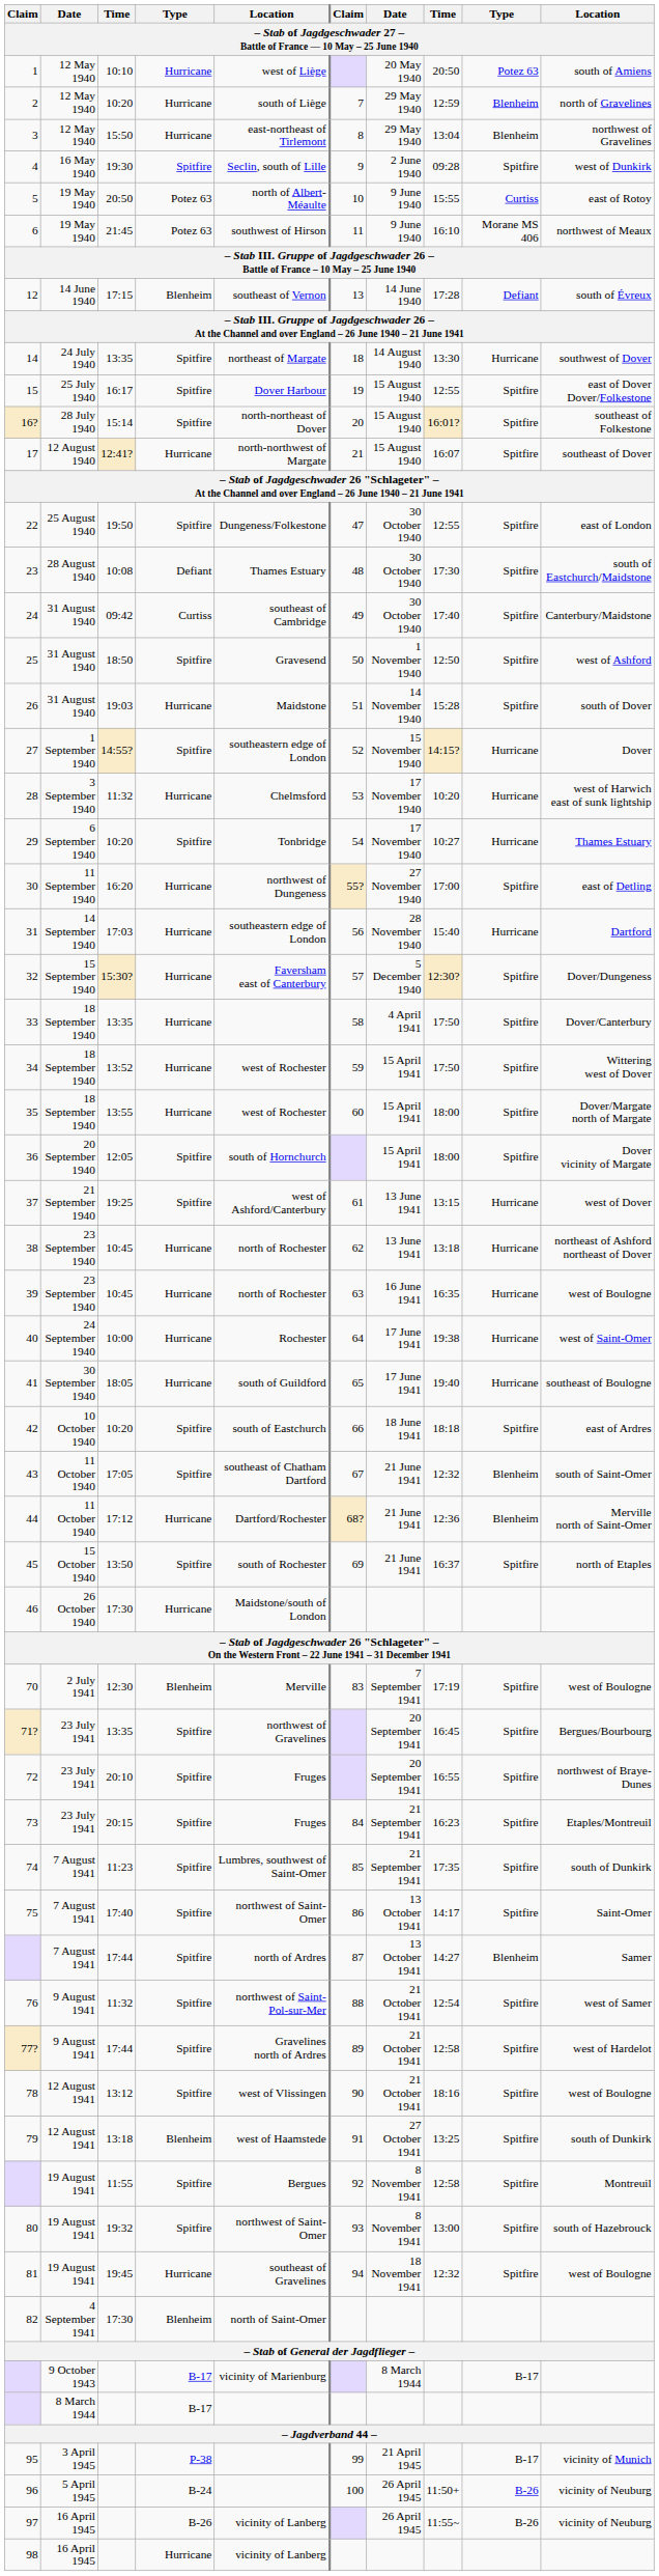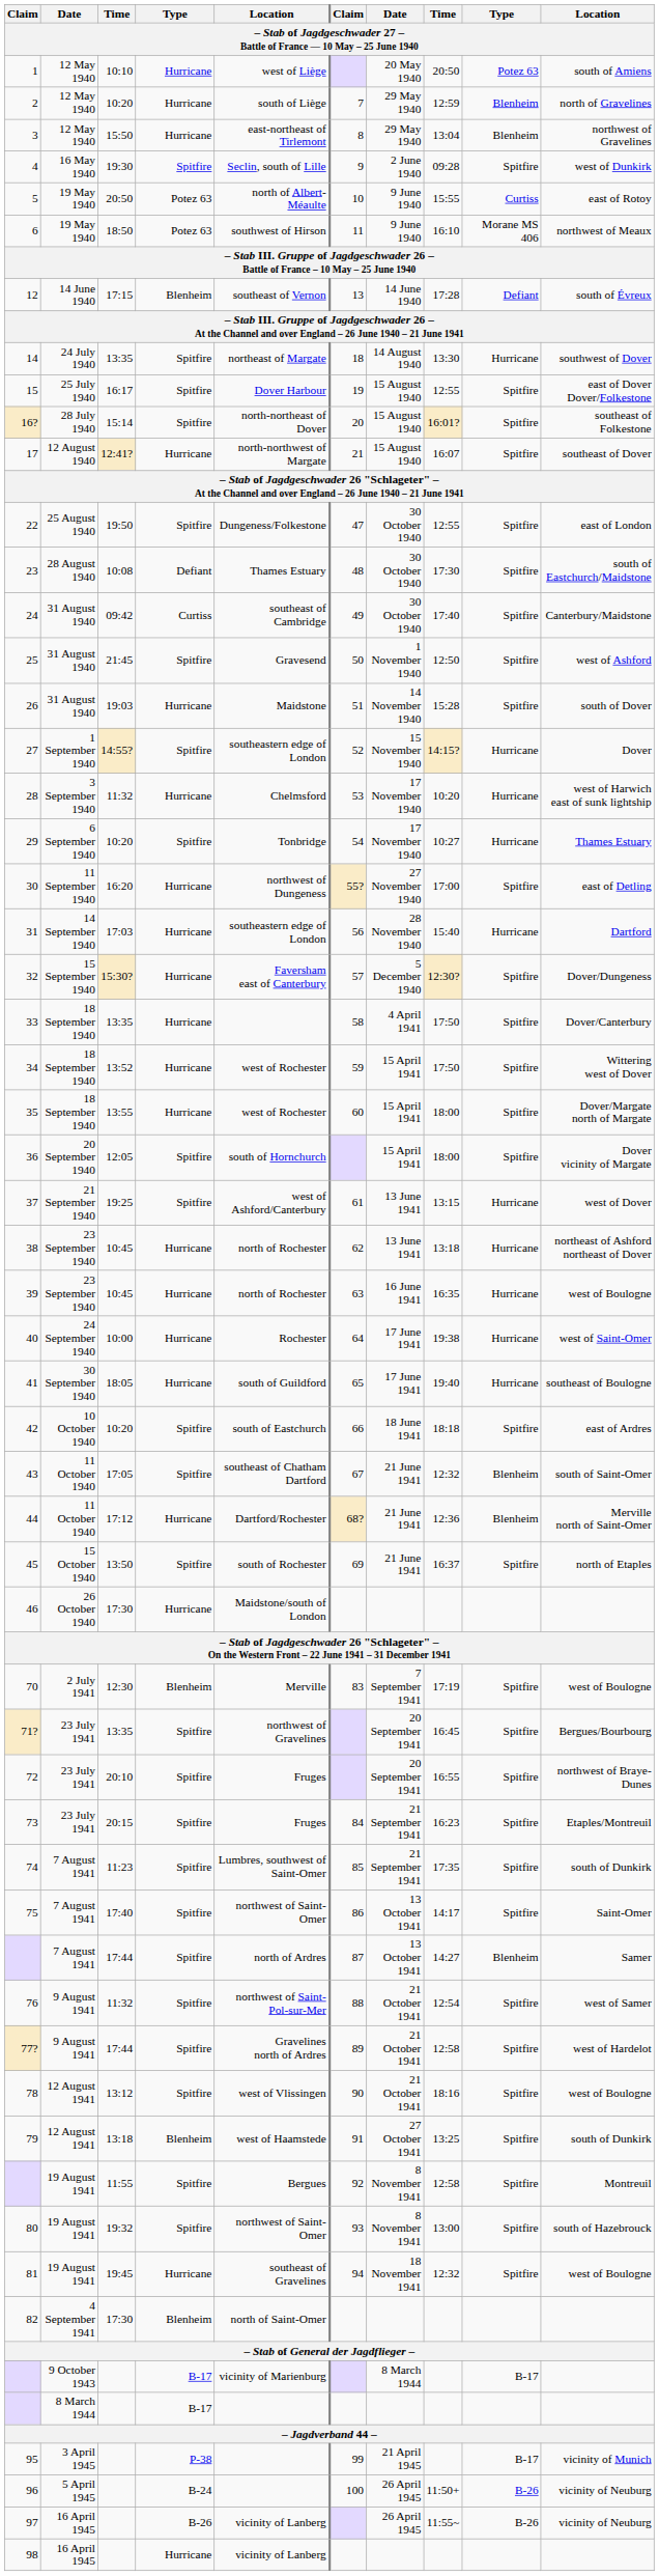 <table class="wikitable plainrowheaders" style="margin-left: auto; margin-right: auto; border: none; text-align:right; width: 100%;">
 <tr>
 <th scope="col">Claim</th>
 <th scope="col">Date</th>
 <th scope="col">Time</th>
 <th scope="col" width="100px">Type</th>
 <th scope="col">Location</th>
 <th scope="col" style="border-left: 3px solid grey;">Claim</th>
 <th scope="col">Date</th>
 <th scope="col">Time</th>
 <th scope="col" width="100px">Type</th>
 <th scope="col">Location</th>
 </tr>
 <tr>
 <th colspan="10">– <em>Stab</em> of <em>Jagdgeschwader</em> 27 –<br><small>Battle of France — 10 May – 25 June 1940</small></th>
 </tr>
 <tr>
 <td>1</td>
 <td>12 May 1940</td>
 <td>10:10</td>
 <td><a href='#'>Hurricane</a></td>
 <td> west of <a href='#'>Liège</a></td>
 <td style="border-left: 3px solid grey; background:#e3d9ff;"></td>
 <td>20 May 1940</td>
 <td>20:50</td>
 <td><a href='#'>Potez 63</a></td>
 <td>south of <a href='#'>Amiens</a></td>
 </tr>
 <tr>
 <td>2</td>
 <td>12 May 1940</td>
 <td>10:20</td>
 <td>Hurricane</td>
 <td> south of Liège</td>
 <td style="border-left: 3px solid grey;">7</td>
 <td>29 May 1940</td>
 <td>12:59</td>
 <td><a href='#'>Blenheim</a></td>
 <td> north of <a href='#'>Gravelines</a></td>
 </tr>
 <tr>
 <td>3</td>
 <td>12 May 1940</td>
 <td>15:50</td>
 <td>Hurricane</td>
 <td> east-northeast of <a href='#'>Tirlemont</a></td>
 <td style="border-left: 3px solid grey;">8</td>
 <td>29 May 1940</td>
 <td>13:04</td>
 <td>Blenheim</td>
 <td> northwest of Gravelines</td>
 </tr>
 <tr>
 <td>4</td>
 <td>16 May 1940</td>
 <td>19:30</td>
 <td><a href='#'>Spitfire</a></td>
 <td><a href='#'>Seclin</a>,  south of <a href='#'>Lille</a></td>
 <td style="border-left: 3px solid grey;">9</td>
 <td>2 June 1940</td>
 <td>09:28</td>
 <td>Spitfire</td>
 <td>west of <a href='#'>Dunkirk</a></td>
 </tr>
 <tr>
 <td>5</td>
 <td>19 May 1940</td>
 <td>20:50</td>
 <td>Potez 63</td>
 <td>north of <a href='#'>Albert</a>-<a href='#'>Méaulte</a></td>
 <td style="border-left: 3px solid grey;">10</td>
 <td>9 June 1940</td>
 <td>15:55</td>
 <td><a href='#'>Curtiss</a></td>
 <td>east of Rotoy</td>
 </tr>
 <tr>
 <td>6</td>
 <td>19 May 1940</td>
-<td>21:45</td>
+<td>18:50</td>
 <td>Potez 63</td>
 <td>southwest of Hirson</td>
 <td style="border-left: 3px solid grey;">11</td>
 <td>9 June 1940</td>
 <td>16:10</td>
 <td>Morane MS 406</td>
 <td> northwest of Meaux</td>
 </tr>
 <tr>
 <th colspan="10">– <em>Stab</em> III. <em>Gruppe</em> of <em>Jagdgeschwader</em> 26 –<br><small>Battle of France – 10 May – 25 June 1940</small></th>
 </tr>
 <tr>
 <td>12</td>
 <td>14 June 1940</td>
 <td>17:15</td>
 <td>Blenheim</td>
 <td> southeast of <a href='#'>Vernon</a></td>
 <td style="border-left: 3px solid grey;">13</td>
 <td>14 June 1940</td>
 <td>17:28</td>
 <td><a href='#'>Defiant</a></td>
 <td> south of <a href='#'>Évreux</a></td>
 </tr>
 <tr>
 <th colspan="10">– <em>Stab</em> III. <em>Gruppe</em> of <em>Jagdgeschwader</em> 26 –<br><small>At the Channel and over England – 26 June 1940 – 21 June 1941</small></th>
 </tr>
 <tr>
 <td>14</td>
 <td>24 July 1940</td>
 <td>13:35</td>
 <td>Spitfire</td>
 <td> northeast of <a href='#'>Margate</a></td>
 <td style="border-left: 3px solid grey;">18</td>
 <td>14 August 1940</td>
 <td>13:30</td>
 <td>Hurricane</td>
 <td>southwest of <a href='#'>Dover</a></td>
 </tr>
 <tr>
 <td>15</td>
 <td>25 July 1940</td>
 <td>16:17</td>
 <td>Spitfire</td>
 <td><a href='#'>Dover Harbour</a></td>
 <td style="border-left: 3px solid grey;">19</td>
 <td>15 August 1940</td>
 <td>12:55</td>
 <td>Spitfire</td>
 <td> east of Dover<br>Dover/<a href='#'>Folkestone</a></td>
 </tr>
 <tr>
 <td style="background:#faecc8">16?</td>
 <td>28 July 1940</td>
 <td>15:14</td>
 <td>Spitfire</td>
 <td>north-northeast of Dover</td>
 <td style="border-left: 3px solid grey;">20</td>
 <td>15 August 1940</td>
 <td style="background:#faecc8">16:01?</td>
 <td>Spitfire</td>
 <td> southeast of Folkestone</td>
 </tr>
 <tr>
 <td>17</td>
 <td>12 August 1940</td>
 <td style="background:#faecc8">12:41?</td>
 <td>Hurricane</td>
 <td>north-northwest of Margate</td>
 <td style="border-left: 3px solid grey;">21</td>
 <td>15 August 1940</td>
 <td>16:07</td>
 <td>Spitfire</td>
 <td> southeast of Dover</td>
 </tr>
 <tr>
 <th colspan="12">– <em>Stab</em> of <em>Jagdgeschwader</em> 26 "Schlageter" –<br><small>At the Channel and over England – 26 June 1940 – 21 June 1941</small></th>
 </tr>
 <tr>
 <td>22</td>
 <td>25 August 1940</td>
 <td>19:50</td>
 <td>Spitfire</td>
 <td>Dungeness/Folkestone</td>
 <td style="border-left: 3px solid grey;">47</td>
 <td>30 October 1940</td>
 <td>12:55</td>
 <td>Spitfire</td>
 <td>east of London</td>
 </tr>
 <tr>
 <td>23</td>
 <td>28 August 1940</td>
 <td>10:08</td>
 <td>Defiant</td>
 <td>Thames Estuary</td>
 <td style="border-left: 3px solid grey;">48</td>
 <td>30 October 1940</td>
 <td>17:30</td>
 <td>Spitfire</td>
 <td>south of <a href='#'>Eastchurch</a>/<a href='#'>Maidstone</a></td>
 </tr>
 <tr>
 <td>24</td>
 <td>31 August 1940</td>
 <td>09:42</td>
 <td>Curtiss</td>
 <td> southeast of Cambridge</td>
 <td style="border-left: 3px solid grey;">49</td>
 <td>30 October 1940</td>
 <td>17:40</td>
 <td>Spitfire</td>
 <td>Canterbury/Maidstone</td>
 </tr>
 <tr>
 <td>25</td>
 <td>31 August 1940</td>
-<td>18:50</td>
+<td>21:45</td>
 <td>Spitfire</td>
 <td>Gravesend</td>
 <td style="border-left: 3px solid grey;">50</td>
 <td>1 November 1940</td>
 <td>12:50</td>
 <td>Spitfire</td>
 <td>west of <a href='#'>Ashford</a></td>
 </tr>
 <tr>
 <td>26</td>
 <td>31 August 1940</td>
 <td>19:03</td>
 <td>Hurricane</td>
 <td>Maidstone</td>
 <td style="border-left: 3px solid grey;">51</td>
 <td>14 November 1940</td>
 <td>15:28</td>
 <td>Spitfire</td>
 <td> south of Dover</td>
 </tr>
 <tr>
 <td>27</td>
 <td>1 September 1940</td>
 <td style="background:#faecc8">14:55?</td>
 <td>Spitfire</td>
 <td>southeastern edge of London</td>
 <td style="border-left: 3px solid grey;">52</td>
 <td>15 November 1940</td>
 <td style="background:#faecc8">14:15?</td>
 <td>Hurricane</td>
 <td>Dover</td>
 </tr>
 <tr>
 <td>28</td>
 <td>3 September 1940</td>
 <td>11:32</td>
 <td>Hurricane</td>
 <td>Chelmsford</td>
 <td style="border-left: 3px solid grey;">53</td>
 <td>17 November 1940</td>
 <td>10:20</td>
 <td>Hurricane</td>
 <td>west of Harwich<br> east of sunk lightship</td>
 </tr>
 <tr>
 <td>29</td>
 <td>6 September 1940</td>
 <td>10:20</td>
 <td>Spitfire</td>
 <td>Tonbridge</td>
 <td style="border-left: 3px solid grey;">54</td>
 <td>17 November 1940</td>
 <td>10:27</td>
 <td>Hurricane</td>
 <td><a href='#'>Thames Estuary</a></td>
 </tr>
 <tr>
 <td>30</td>
 <td>11 September 1940</td>
 <td>16:20</td>
 <td>Hurricane</td>
 <td>northwest of Dungeness</td>
 <td style="border-left: 3px solid grey; background:#faecc8">55?</td>
 <td>27 November 1940</td>
 <td>17:00</td>
 <td>Spitfire</td>
 <td> east of <a href='#'>Detling</a></td>
 </tr>
 <tr>
 <td>31</td>
 <td>14 September 1940</td>
 <td>17:03</td>
 <td>Hurricane</td>
 <td>southeastern edge of London</td>
 <td style="border-left: 3px solid grey;">56</td>
 <td>28 November 1940</td>
 <td>15:40</td>
 <td>Hurricane</td>
 <td><a href='#'>Dartford</a></td>
 </tr>
 <tr>
 <td>32</td>
 <td>15 September 1940</td>
 <td style="background:#faecc8">15:30?</td>
 <td>Hurricane</td>
 <td><a href='#'>Faversham</a><br>east of <a href='#'>Canterbury</a></td>
 <td style="border-left: 3px solid grey;">57</td>
 <td>5 December 1940</td>
 <td style="background:#faecc8">12:30?</td>
 <td>Spitfire</td>
 <td>Dover/Dungeness</td>
 </tr>
 <tr>
 <td>33</td>
 <td>18 September 1940</td>
 <td>13:35</td>
 <td>Hurricane</td>
 <td></td>
 <td style="border-left: 3px solid grey;">58</td>
 <td>4 April 1941</td>
 <td>17:50</td>
 <td>Spitfire</td>
 <td>Dover/Canterbury</td>
 </tr>
 <tr>
 <td>34</td>
 <td>18 September 1940</td>
 <td>13:52</td>
 <td>Hurricane</td>
 <td>west of Rochester</td>
 <td style="border-left: 3px solid grey;">59</td>
 <td>15 April 1941</td>
 <td>17:50</td>
 <td>Spitfire</td>
 <td>Wittering<br> west of Dover</td>
 </tr>
 <tr>
 <td>35</td>
 <td>18 September 1940</td>
 <td>13:55</td>
 <td>Hurricane</td>
 <td>west of Rochester</td>
 <td style="border-left: 3px solid grey;">60</td>
 <td>15 April 1941</td>
 <td>18:00</td>
 <td>Spitfire</td>
 <td>Dover/Margate<br> north of Margate</td>
 </tr>
 <tr>
 <td>36</td>
 <td>20 September 1940</td>
 <td>12:05</td>
 <td>Spitfire</td>
 <td>south of <a href='#'>Hornchurch</a></td>
 <td style="border-left: 3px solid grey; background:#e3d9ff;"></td>
 <td>15 April 1941</td>
 <td>18:00</td>
 <td>Spitfire</td>
 <td>Dover<br>vicinity of Margate</td>
 </tr>
 <tr>
 <td>37</td>
 <td>21 September 1940</td>
 <td>19:25</td>
 <td>Spitfire</td>
 <td>west of Ashford/Canterbury</td>
 <td style="border-left: 3px solid grey;">61</td>
 <td>13 June 1941</td>
 <td>13:15</td>
 <td>Hurricane</td>
 <td> west of Dover</td>
 </tr>
 <tr>
 <td>38</td>
 <td>23 September 1940</td>
 <td>10:45</td>
 <td>Hurricane</td>
 <td>north of Rochester</td>
 <td style="border-left: 3px solid grey;">62</td>
 <td>13 June 1941</td>
 <td>13:18</td>
 <td>Hurricane</td>
 <td> northeast of Ashford<br> northeast of Dover</td>
 </tr>
 <tr>
 <td>39</td>
 <td>23 September 1940</td>
 <td>10:45</td>
 <td>Hurricane</td>
 <td>north of Rochester</td>
 <td style="border-left: 3px solid grey;">63</td>
 <td>16 June 1941</td>
 <td>16:35</td>
 <td>Hurricane</td>
 <td>west of Boulogne</td>
 </tr>
 <tr>
 <td>40</td>
 <td>24 September 1940</td>
 <td>10:00</td>
 <td>Hurricane</td>
 <td>Rochester</td>
 <td style="border-left: 3px solid grey;">64</td>
 <td>17 June 1941</td>
 <td>19:38</td>
 <td>Hurricane</td>
 <td> west of <a href='#'>Saint-Omer</a></td>
 </tr>
 <tr>
 <td>41</td>
 <td>30 September 1940</td>
 <td>18:05</td>
 <td>Hurricane</td>
 <td>south of Guildford</td>
 <td style="border-left: 3px solid grey;">65</td>
 <td>17 June 1941</td>
 <td>19:40</td>
 <td>Hurricane</td>
 <td> southeast of Boulogne</td>
 </tr>
 <tr>
 <td>42</td>
 <td>10 October 1940</td>
 <td>10:20</td>
 <td>Spitfire</td>
 <td>south of Eastchurch</td>
 <td style="border-left: 3px solid grey;">66</td>
 <td>18 June 1941</td>
 <td>18:18</td>
 <td>Spitfire</td>
 <td> east of Ardres</td>
 </tr>
 <tr>
 <td>43</td>
 <td>11 October 1940</td>
 <td>17:05</td>
 <td>Spitfire</td>
 <td>southeast of Chatham<br>Dartford</td>
 <td style="border-left: 3px solid grey;">67</td>
 <td>21 June 1941</td>
 <td>12:32</td>
 <td>Blenheim</td>
 <td>south of Saint-Omer</td>
 </tr>
 <tr>
 <td>44</td>
 <td>11 October 1940</td>
 <td>17:12</td>
 <td>Hurricane</td>
 <td>Dartford/Rochester</td>
 <td style="border-left: 3px solid grey; background:#faecc8">68?</td>
 <td>21 June 1941</td>
 <td>12:36</td>
 <td>Blenheim</td>
 <td>Merville<br>north of Saint-Omer</td>
 </tr>
 <tr>
 <td>45</td>
 <td>15 October 1940</td>
 <td>13:50</td>
 <td>Spitfire</td>
 <td>south of Rochester</td>
 <td style="border-left: 3px solid grey;">69</td>
 <td>21 June 1941</td>
 <td>16:37</td>
 <td>Spitfire</td>
 <td>north of Etaples</td>
 </tr>
 <tr>
 <td>46</td>
 <td>26 October 1940</td>
 <td>17:30</td>
 <td>Hurricane</td>
 <td>Maidstone/south of London</td>
 <td style="border-left: 3px solid grey;"></td>
 <td></td>
 <td></td>
 <td></td>
 <td></td>
 </tr>
 <tr>
 <th colspan="12">– <em>Stab</em> of <em>Jagdgeschwader</em> 26 "Schlageter" –<br><small>On the Western Front – 22 June 1941 – 31 December 1941</small></th>
 </tr>
 <tr>
 <td>70</td>
 <td>2 July 1941</td>
 <td>12:30</td>
 <td>Blenheim</td>
 <td>Merville</td>
 <td style="border-left: 3px solid grey;">83</td>
 <td>7 September 1941</td>
 <td>17:19</td>
 <td>Spitfire</td>
 <td> west of Boulogne</td>
 </tr>
 <tr>
 <td style="background:#faecc8">71?</td>
 <td>23 July 1941</td>
 <td>13:35</td>
 <td>Spitfire</td>
 <td> northwest of Gravelines</td>
 <td style="border-left: 3px solid grey; background:#e3d9ff;"></td>
 <td>20 September 1941</td>
 <td>16:45</td>
 <td>Spitfire</td>
 <td>Bergues/Bourbourg</td>
 </tr>
 <tr>
 <td>72</td>
 <td>23 July 1941</td>
 <td>20:10</td>
 <td>Spitfire</td>
 <td>Fruges</td>
 <td style="border-left: 3px solid grey; background:#e3d9ff;"></td>
 <td>20 September 1941</td>
 <td>16:55</td>
 <td>Spitfire</td>
 <td> northwest of Braye-Dunes</td>
 </tr>
 <tr>
 <td>73</td>
 <td>23 July 1941</td>
 <td>20:15</td>
 <td>Spitfire</td>
 <td>Fruges</td>
 <td style="border-left: 3px solid grey;">84</td>
 <td>21 September 1941</td>
 <td>16:23</td>
 <td>Spitfire</td>
 <td>Etaples/Montreuil</td>
 </tr>
 <tr>
 <td>74</td>
 <td>7 August 1941</td>
 <td>11:23</td>
 <td>Spitfire</td>
 <td>Lumbres, southwest of Saint-Omer</td>
 <td style="border-left: 3px solid grey;">85</td>
 <td>21 September 1941</td>
 <td>17:35</td>
 <td>Spitfire</td>
 <td>south of Dunkirk</td>
 </tr>
 <tr>
 <td>75</td>
 <td>7 August 1941</td>
 <td>17:40</td>
 <td>Spitfire</td>
 <td> northwest of Saint-Omer</td>
 <td style="border-left: 3px solid grey;">86</td>
 <td>13 October 1941</td>
 <td>14:17</td>
 <td>Spitfire</td>
 <td>Saint-Omer</td>
 </tr>
 <tr>
 <td style="background:#e3d9ff;"></td>
 <td>7 August 1941</td>
 <td>17:44</td>
 <td>Spitfire</td>
 <td>north of Ardres</td>
 <td style="border-left: 3px solid grey;">87</td>
 <td>13 October 1941</td>
 <td>14:27</td>
 <td>Blenheim</td>
 <td>Samer</td>
 </tr>
 <tr>
 <td>76</td>
 <td>9 August 1941</td>
 <td>11:32</td>
 <td>Spitfire</td>
 <td>northwest of <a href='#'>Saint-Pol-sur-Mer</a></td>
 <td style="border-left: 3px solid grey;">88</td>
 <td>21 October 1941</td>
 <td>12:54</td>
 <td>Spitfire</td>
 <td>west of Samer</td>
 </tr>
 <tr>
 <td style="background:#faecc8">77?</td>
 <td>9 August 1941</td>
 <td>17:44</td>
 <td>Spitfire</td>
 <td>Gravelines<br>north of Ardres</td>
 <td style="border-left: 3px solid grey;">89</td>
 <td>21 October 1941</td>
 <td>12:58</td>
 <td>Spitfire</td>
 <td> west of Hardelot</td>
 </tr>
 <tr>
 <td>78</td>
 <td>12 August 1941</td>
 <td>13:12</td>
 <td>Spitfire</td>
 <td> west of Vlissingen</td>
 <td style="border-left: 3px solid grey;">90</td>
 <td>21 October 1941</td>
 <td>18:16</td>
 <td>Spitfire</td>
 <td> west of Boulogne</td>
 </tr>
 <tr>
 <td>79</td>
 <td>12 August 1941</td>
 <td>13:18</td>
 <td>Blenheim</td>
 <td>west of Haamstede</td>
 <td style="border-left: 3px solid grey;">91</td>
 <td>27 October 1941</td>
 <td>13:25</td>
 <td>Spitfire</td>
 <td>south of Dunkirk</td>
 </tr>
 <tr>
 <td style="background:#e3d9ff;"></td>
 <td>19 August 1941</td>
 <td>11:55</td>
 <td>Spitfire</td>
 <td>Bergues</td>
 <td style="border-left: 3px solid grey;">92</td>
 <td>8 November 1941</td>
 <td>12:58</td>
 <td>Spitfire</td>
 <td>Montreuil</td>
 </tr>
 <tr>
 <td>80</td>
 <td>19 August 1941</td>
 <td>19:32</td>
 <td>Spitfire</td>
 <td>northwest of Saint-Omer</td>
 <td style="border-left: 3px solid grey;">93</td>
 <td>8 November 1941</td>
 <td>13:00</td>
 <td>Spitfire</td>
 <td> south of Hazebrouck</td>
 </tr>
 <tr>
 <td>81</td>
 <td>19 August 1941</td>
 <td>19:45</td>
 <td>Hurricane</td>
 <td>southeast of Gravelines</td>
 <td style="border-left: 3px solid grey;">94</td>
 <td>18 November 1941</td>
 <td>12:32</td>
 <td>Spitfire</td>
 <td> west of Boulogne</td>
 </tr>
 <tr>
 <td>82</td>
 <td>4 September 1941</td>
 <td>17:30</td>
 <td>Blenheim</td>
 <td>north of Saint-Omer</td>
 <td style="border-left: 3px solid grey;"></td>
 <td></td>
 <td></td>
 <td></td>
 <td></td>
 </tr>
 <tr>
 <th colspan="10">– <em>Stab</em> of <em>General der Jagdflieger</em> –</th>
 </tr>
 <tr>
 <td style="background:#e3d9ff;"></td>
 <td>9 October 1943</td>
 <td></td>
 <td><a href='#'>B-17</a></td>
 <td>vicinity of Marienburg</td>
 <td style="border-left: 3px solid grey; background:#e3d9ff;"></td>
 <td>8 March 1944</td>
 <td></td>
 <td>B-17</td>
 <td></td>
 </tr>
 <tr>
 <td style="background:#e3d9ff;"></td>
 <td>8 March 1944</td>
 <td></td>
 <td>B-17</td>
 <td></td>
 <td style="border-left: 3px solid grey;"></td>
 <td></td>
 <td></td>
 <td></td>
 <td></td>
 </tr>
 <tr>
 <th colspan="10">– <em>Jagdverband</em> 44 –</th>
 </tr>
 <tr>
 <td>95</td>
 <td>3 April 1945</td>
 <td></td>
 <td><a href='#'>P-38</a></td>
 <td></td>
 <td style="border-left: 3px solid grey;">99</td>
 <td>21 April 1945</td>
 <td></td>
 <td>B-17</td>
 <td>vicinity of <a href='#'>Munich</a></td>
 </tr>
 <tr>
 <td>96</td>
 <td>5 April 1945</td>
 <td></td>
 <td>B-24</td>
 <td></td>
 <td style="border-left: 3px solid grey;">100</td>
 <td>26 April 1945</td>
 <td>11:50+</td>
 <td><a href='#'>B-26</a></td>
 <td>vicinity of Neuburg</td>
 </tr>
 <tr>
 <td>97</td>
 <td>16 April 1945</td>
 <td></td>
 <td>B-26</td>
 <td>vicinity of Lanberg</td>
 <td style="border-left: 3px solid grey; background:#e3d9ff;"></td>
 <td>26 April 1945</td>
 <td>11:55~</td>
 <td>B-26</td>
 <td>vicinity of Neuburg</td>
 </tr>
 <tr>
 <td>98</td>
 <td>16 April 1945</td>
 <td></td>
 <td>Hurricane</td>
 <td>vicinity of Lanberg</td>
 <td style="border-left: 3px solid grey;"></td>
 <td></td>
 <td></td>
 <td></td>
 <td></td>
 </tr>
 </table>
